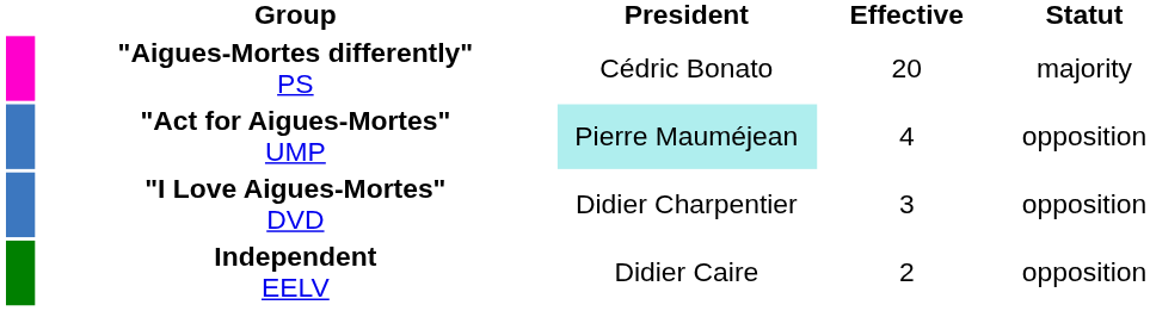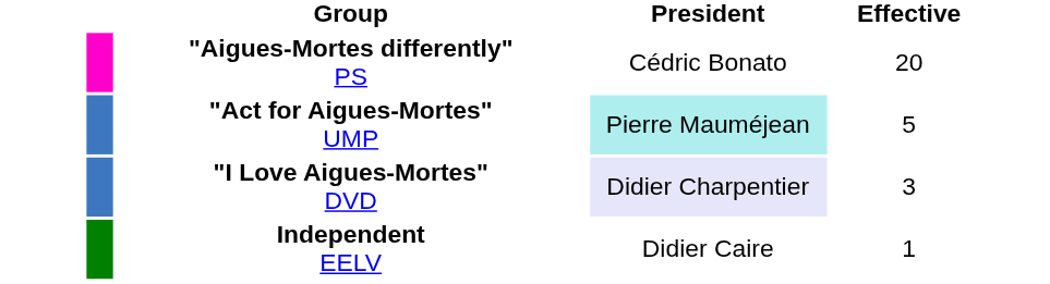 <table class="toccolours" style="margin:1em auto;">
 <tr>
 <th></th>
 <th width=15px></th>
 <th width=300px>Group</th>
 <th width=150px>President</th>
 <th width=100px>Effective</th>
-<th width=100px>Statut</th>
 </tr>
 <tr ---- ALIGN="center">
 <td></td>
 <td bgcolor=#FF00CC></td>
 <td><strong>"Aigues-Mortes differently"</strong><br><a href='#'>PS</a></td>
 <td>Cédric Bonato</td>
 <td>20</td>
-<td>majority</td>
 </tr>
 <tr ---- ALIGN="center">
 <td></td>
 <td bgcolor=#3C77BF></td>
 <td><strong>"Act for Aigues-Mortes"</strong><br><a href='#'>UMP</a></td>
 <td style="background: paleturquoise;">Pierre Mauméjean</td>
-<td>4</td>
-<td>opposition</td>
+<td>5</td>
 </tr>
 <tr ---- ALIGN="center">
 <td></td>
 <td bgcolor=#3C77BF></td>
 <td><strong>"I Love Aigues-Mortes"</strong><br><a href='#'>DVD</a></td>
-<td>Didier Charpentier</td>
+<td style="background: lavender;">Didier Charpentier</td>
 <td>3</td>
-<td>opposition</td>
 </tr>
 <tr ---- ALIGN="center">
 <td></td>
 <td bgcolor=#008000></td>
 <td><strong>Independent</strong><br><a href='#'>EELV</a></td>
 <td>Didier Caire</td>
-<td>2</td>
-<td>opposition</td>
+<td>1</td>
 </tr>
 </table>
